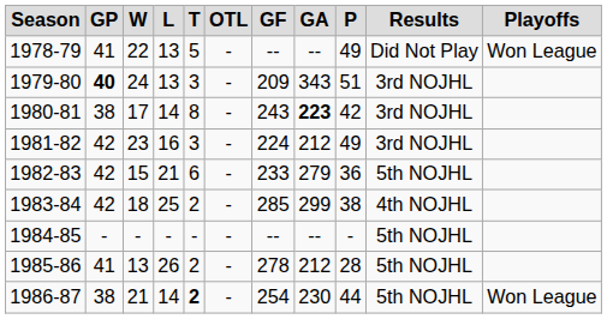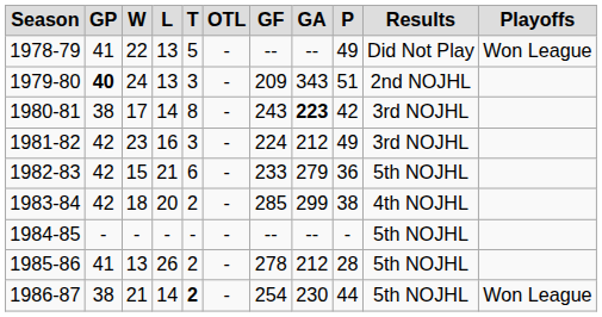 <table class="wikitable">
 <tr align="center"  bgcolor="#dddddd">
 <td><strong>Season</strong></td>
 <td><strong>GP</strong></td>
 <td><strong>W</strong></td>
 <td><strong>L</strong></td>
 <td><strong>T</strong></td>
 <td><strong>OTL</strong></td>
 <td><strong>GF</strong></td>
 <td><strong>GA</strong></td>
 <td><strong>P</strong></td>
 <td><strong>Results</strong></td>
 <td><strong>Playoffs</strong></td>
 </tr>
 <tr align="center">
 <td>1978-79</td>
 <td>41</td>
 <td>22</td>
 <td>13</td>
 <td>5</td>
 <td>-</td>
 <td>--</td>
 <td>--</td>
 <td>49</td>
 <td>Did Not Play</td>
 <td>Won League</td>
 </tr>
 <tr align="center">
 <td>1979-80</td>
 <td><strong>40</strong></td>
 <td>24</td>
 <td>13</td>
 <td>3</td>
 <td>-</td>
 <td>209</td>
 <td>343</td>
 <td>51</td>
-<td>3rd NOJHL</td>
+<td>2nd NOJHL</td>
 <td></td>
 </tr>
 <tr align="center">
 <td>1980-81</td>
 <td>38</td>
 <td>17</td>
 <td>14</td>
 <td>8</td>
 <td>-</td>
 <td>243</td>
 <td><strong>223</strong></td>
 <td>42</td>
 <td>3rd NOJHL</td>
 <td></td>
 </tr>
 <tr align="center">
 <td>1981-82</td>
 <td>42</td>
 <td>23</td>
 <td>16</td>
 <td>3</td>
 <td>-</td>
 <td>224</td>
 <td>212</td>
 <td>49</td>
 <td>3rd NOJHL</td>
 <td></td>
 </tr>
 <tr align="center">
 <td>1982-83</td>
 <td>42</td>
 <td>15</td>
 <td>21</td>
 <td>6</td>
 <td>-</td>
 <td>233</td>
 <td>279</td>
 <td>36</td>
 <td>5th NOJHL</td>
 <td></td>
 </tr>
 <tr align="center">
 <td>1983-84</td>
 <td>42</td>
 <td>18</td>
-<td>25</td>
+<td>20</td>
 <td>2</td>
 <td>-</td>
 <td>285</td>
 <td>299</td>
 <td>38</td>
 <td>4th NOJHL</td>
 <td></td>
 </tr>
 <tr align="center">
 <td>1984-85</td>
 <td>-</td>
 <td>-</td>
 <td>-</td>
 <td>-</td>
 <td>-</td>
 <td>--</td>
 <td>--</td>
 <td>-</td>
 <td>5th NOJHL</td>
 <td></td>
 </tr>
 <tr align="center">
 <td>1985-86</td>
 <td>41</td>
 <td>13</td>
 <td>26</td>
 <td>2</td>
 <td>-</td>
 <td>278</td>
 <td>212</td>
 <td>28</td>
 <td>5th NOJHL</td>
 <td></td>
 </tr>
 <tr align="center">
 <td>1986-87</td>
 <td>38</td>
 <td>21</td>
 <td>14</td>
 <td><strong>2</strong></td>
 <td>-</td>
 <td>254</td>
 <td>230</td>
 <td>44</td>
 <td>5th NOJHL</td>
 <td>Won League</td>
 </tr>
 </table>
